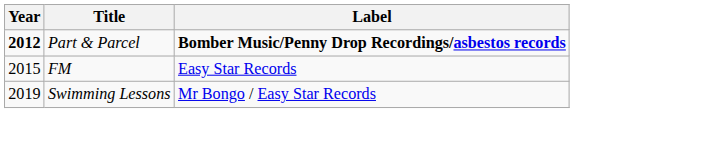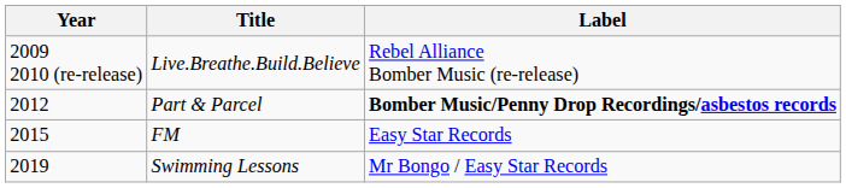 <table class="wikitable">
 <tr>
 <th>Year</th>
 <th>Title</th>
 <th>Label</th>
 </tr>
 <tr>
-<td><strong>2012</strong></td>
+<td>2009<br>2010 (re-release)</td>
+<td><em>Live.Breathe.Build.Believe</em></td>
+<td><a href='#'>Rebel Alliance</a><br>Bomber Music (re-release)</td>
+</tr>
+<tr>
+<td>2012</td>
 <td><em>Part & Parcel</em></td>
 <td><strong>Bomber Music/Penny Drop Recordings/<a href='#'>asbestos records</a></strong></td>
 </tr>
 <tr>
 <td>2015</td>
 <td><em>FM</em></td>
 <td><a href='#'>Easy Star Records</a></td>
 </tr>
 <tr>
 <td>2019</td>
 <td><em>Swimming Lessons</em></td>
 <td><a href='#'>Mr Bongo</a> / <a href='#'>Easy Star Records</a></td>
 </tr>
 </table>
